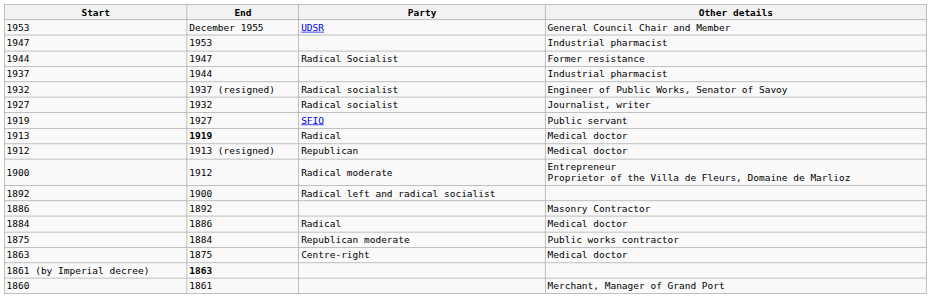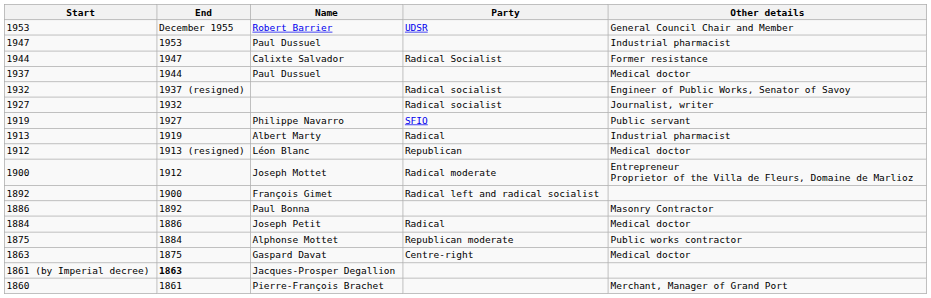 <table class="wikitable sortable collapsible collapsed" style="width: 100%" border="1">
 <tr>
 <th>Start</th>
 <th>End</th>
+<th>Name</th>
 <th>Party</th>
 <th>Other details</th>
 </tr>
 <tr>
 <td>1953</td>
 <td>December 1955</td>
+<td><a href='#'>Robert Barrier</a></td>
 <td><a href='#'>UDSR</a></td>
 <td>General Council Chair and Member</td>
 </tr>
 <tr>
 <td>1947</td>
 <td>1953</td>
+<td>Paul Dussuel</td>
 <td></td>
 <td>Industrial pharmacist</td>
 </tr>
 <tr>
 <td>1944</td>
 <td>1947</td>
+<td>Calixte Salvador</td>
 <td>Radical Socialist</td>
 <td>Former resistance</td>
 </tr>
 <tr>
 <td>1937</td>
 <td>1944</td>
+<td>Paul Dussuel</td>
 <td></td>
-<td>Industrial pharmacist</td>
+<td>Medical doctor</td>
 </tr>
 <tr>
 <td>1932</td>
 <td>1937 (resigned)</td>
+<td></td>
 <td>Radical socialist</td>
 <td>Engineer of Public Works, Senator of Savoy</td>
 </tr>
 <tr>
 <td>1927</td>
 <td>1932</td>
+<td></td>
 <td>Radical socialist</td>
 <td>Journalist, writer</td>
 </tr>
 <tr>
 <td>1919</td>
 <td>1927</td>
+<td>Philippe Navarro</td>
 <td><a href='#'>SFIO</a></td>
 <td>Public servant</td>
 </tr>
 <tr>
 <td>1913</td>
-<td><strong>1919</strong></td>
+<td>1919</td>
+<td>Albert Marty</td>
 <td>Radical</td>
-<td>Medical doctor</td>
+<td>Industrial pharmacist</td>
 </tr>
 <tr>
 <td>1912</td>
 <td>1913 (resigned)</td>
+<td>Léon Blanc</td>
 <td>Republican</td>
 <td>Medical doctor</td>
 </tr>
 <tr>
 <td>1900</td>
 <td>1912</td>
+<td>Joseph Mottet</td>
 <td>Radical moderate</td>
 <td>Entrepreneur<br>Proprietor of the Villa de Fleurs, Domaine de Marlioz</td>
 </tr>
 <tr>
 <td>1892</td>
 <td>1900</td>
+<td>François Gimet</td>
 <td>Radical left and radical socialist</td>
 <td></td>
 </tr>
 <tr>
 <td>1886</td>
 <td>1892</td>
+<td>Paul Bonna</td>
 <td></td>
 <td>Masonry Contractor</td>
 </tr>
 <tr>
 <td>1884</td>
 <td>1886</td>
+<td>Joseph Petit</td>
 <td>Radical</td>
 <td>Medical doctor</td>
 </tr>
 <tr>
 <td>1875</td>
 <td>1884</td>
+<td>Alphonse Mottet</td>
 <td>Republican moderate</td>
 <td>Public works contractor</td>
 </tr>
 <tr>
 <td>1863</td>
 <td>1875</td>
+<td>Gaspard Davat</td>
 <td>Centre-right</td>
 <td>Medical doctor</td>
 </tr>
 <tr>
 <td>1861 (by Imperial decree)</td>
 <td><strong>1863</strong></td>
+<td>Jacques-Prosper Degallion</td>
 <td></td>
 <td></td>
 </tr>
 <tr>
 <td>1860</td>
 <td>1861</td>
+<td>Pierre-François Brachet</td>
 <td></td>
 <td>Merchant, Manager of Grand Port</td>
 </tr>
 </table>
